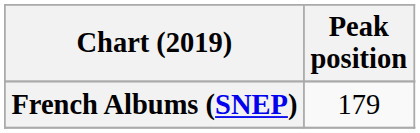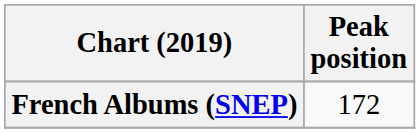 <table class="wikitable sortable plainrowheaders" style="text-align:center">
 <tr>
 <th scope="col">Chart (2019)</th>
 <th scope="col">Peak<br> position</th>
 </tr>
 <tr>
 </tr>
 <tr>
 <th scope="row">French Albums (<a href='#'>SNEP</a>)</th>
-<td>179</td>
+<td>172</td>
 </tr>
 <tr>
 </tr>
 <tr>
 </tr>
 <tr>
 </tr>
 <tr>
 </tr>
 </table>
